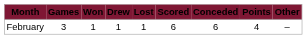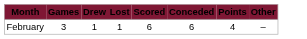 <table cellspacing="0" cellpadding="3" style="border:1px solid #AAAAAA;font-size:90%">
 <tr bgcolor="#7F1734">
 <th style="border-bottom:1px solid #AAAAAA" align="center"><span>Month</span></th>
 <th style="border-bottom:1px solid #AAAAAA" align="center"><span>Games</span></th>
-<th style="border-bottom:1px solid #AAAAAA" align="center"><span>Won</span></th>
 <th style="border-bottom:1px solid #AAAAAA" align="center"><span>Drew</span></th>
 <th style="border-bottom:1px solid #AAAAAA" align="center"><span>Lost</span></th>
 <th style="border-bottom:1px solid #AAAAAA" align="center"><span>Scored</span></th>
 <th style="border-bottom:1px solid #AAAAAA" align="center"><span>Conceded</span></th>
 <th style="border-bottom:1px solid #AAAAAA" align="center"><span>Points</span></th>
 <th style="border-bottom:1px solid #AAAAAA" align="center"><span>Other</span></th>
 </tr>
 <tr>
 <td align="center">February</td>
 <td align="center">3</td>
 <td align="center">1</td>
 <td align="center">1</td>
-<td align="center">1</td>
 <td align="center">6</td>
 <td align="center">6</td>
 <td align="center">4</td>
 <td align="center">–</td>
 </tr>
 </table>
